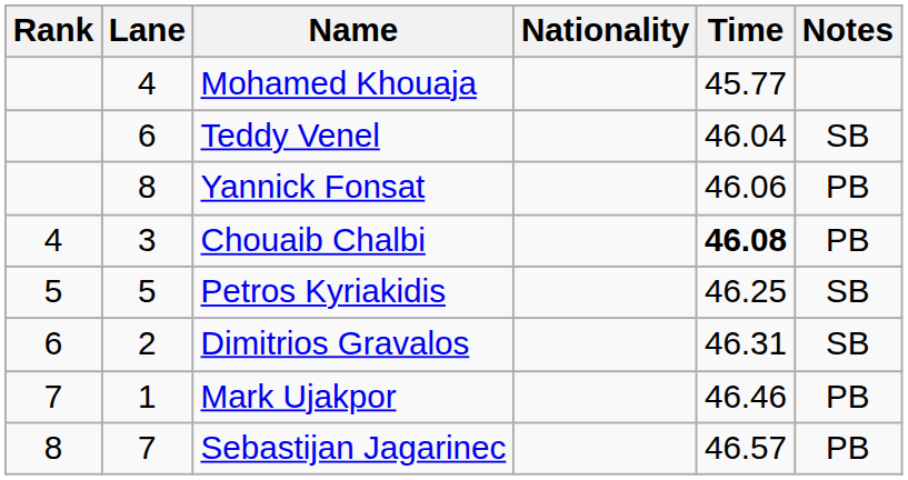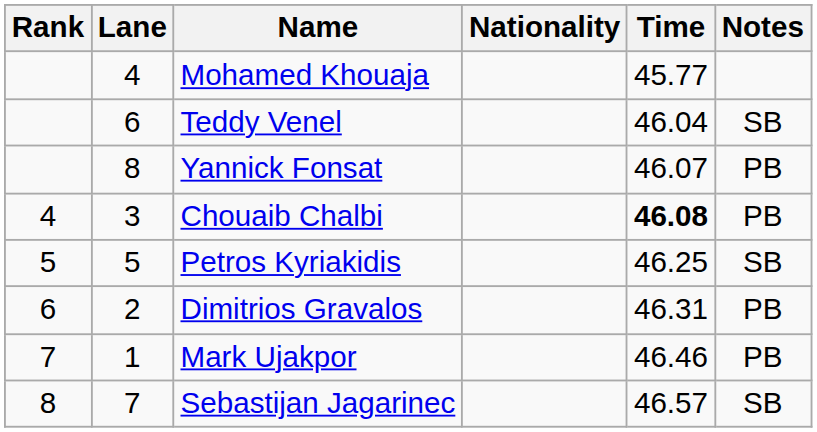 <table class="wikitable sortable" style="text-align:center">
 <tr>
 <th>Rank</th>
 <th>Lane</th>
 <th>Name</th>
 <th>Nationality</th>
 <th>Time</th>
 <th>Notes</th>
 </tr>
 <tr>
 <td></td>
 <td>4</td>
 <td align=left><a href='#'>Mohamed Khouaja</a></td>
 <td align=left></td>
 <td>45.77</td>
 <td></td>
 </tr>
 <tr>
 <td></td>
 <td>6</td>
 <td align=left><a href='#'>Teddy Venel</a></td>
 <td align=left></td>
 <td>46.04</td>
 <td>SB</td>
 </tr>
 <tr>
 <td></td>
 <td>8</td>
 <td align=left><a href='#'>Yannick Fonsat</a></td>
 <td align=left></td>
-<td>46.06</td>
+<td>46.07</td>
 <td>PB</td>
 </tr>
 <tr>
 <td>4</td>
 <td>3</td>
 <td align=left><a href='#'>Chouaib Chalbi</a></td>
 <td align=left></td>
 <td><strong>46.08</strong></td>
 <td>PB</td>
 </tr>
 <tr>
 <td>5</td>
 <td>5</td>
 <td align=left><a href='#'>Petros Kyriakidis</a></td>
 <td align=left></td>
 <td>46.25</td>
 <td>SB</td>
 </tr>
 <tr>
 <td>6</td>
 <td>2</td>
 <td align=left><a href='#'>Dimitrios Gravalos</a></td>
 <td align=left></td>
 <td>46.31</td>
-<td>SB</td>
+<td>PB</td>
 </tr>
 <tr>
 <td>7</td>
 <td>1</td>
 <td align=left><a href='#'>Mark Ujakpor</a></td>
 <td align=left></td>
 <td>46.46</td>
 <td>PB</td>
 </tr>
 <tr>
 <td>8</td>
 <td>7</td>
 <td align=left><a href='#'>Sebastijan Jagarinec</a></td>
 <td align=left></td>
 <td>46.57</td>
-<td>PB</td>
+<td>SB</td>
 </tr>
 </table>
